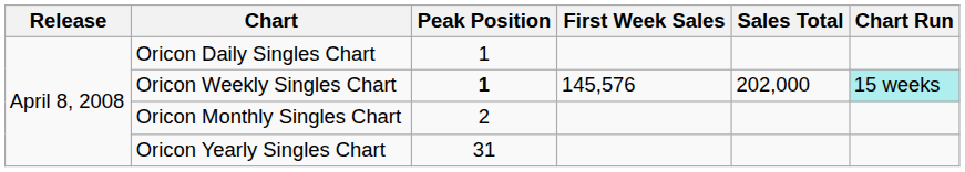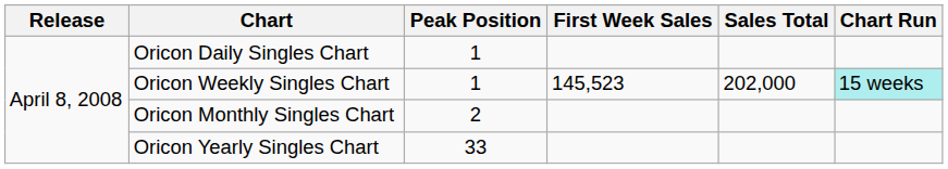 <table class="wikitable" width="750px">
 <tr>
 <th>Release</th>
 <th>Chart</th>
 <th>Peak Position</th>
 <th>First Week Sales</th>
 <th>Sales Total</th>
 <th>Chart Run</th>
 </tr>
 <tr>
 <td rowspan="4">April 8, 2008</td>
 <td>Oricon Daily Singles Chart</td>
 <td align="center">1</td>
 <td></td>
 <td></td>
 <td></td>
 </tr>
 <tr>
 <td>Oricon Weekly Singles Chart</td>
-<td align="center"><strong>1</strong></td>
-<td>145,576</td>
+<td align="center">1</td>
+<td>145,523</td>
 <td>202,000</td>
 <td style="background: paleturquoise;">15 weeks</td>
 </tr>
 <tr>
 <td>Oricon Monthly Singles Chart</td>
 <td align="center">2</td>
 <td></td>
 <td></td>
 <td></td>
 </tr>
 <tr>
 <td>Oricon Yearly Singles Chart</td>
-<td align="center">31</td>
+<td align="center">33</td>
 <td></td>
 <td></td>
 <td></td>
 </tr>
 </table>
